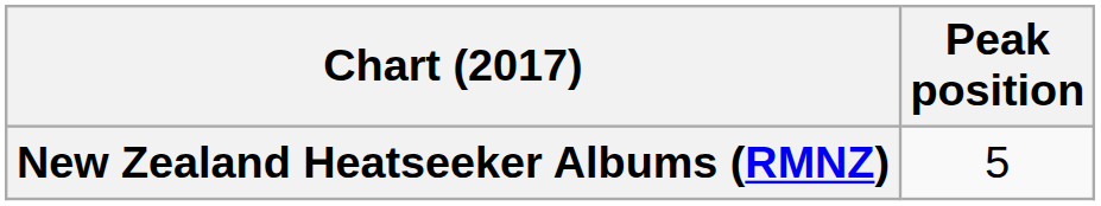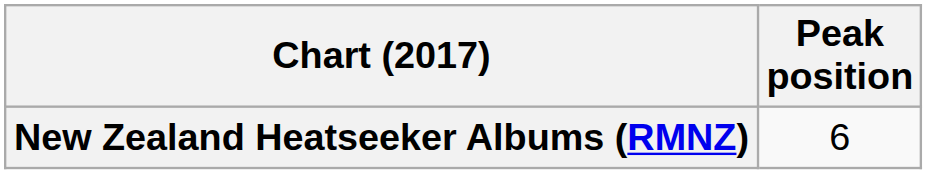 <table class="wikitable plainrowheaders" style="text-align:center">
 <tr>
 <th scope="col">Chart (2017)</th>
 <th scope="col">Peak<br>position</th>
 </tr>
 <tr>
 <th scope="row">New Zealand Heatseeker Albums (<a href='#'>RMNZ</a>)</th>
-<td>5</td>
+<td>6</td>
 </tr>
 </table>
